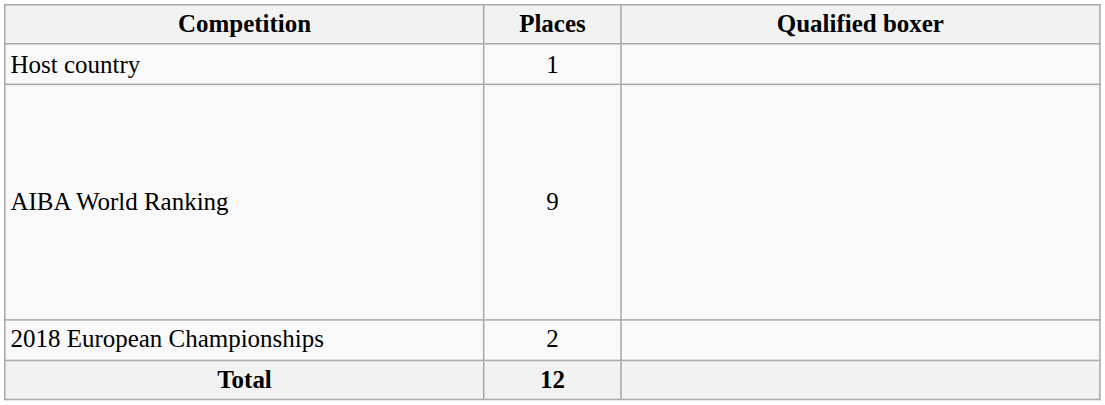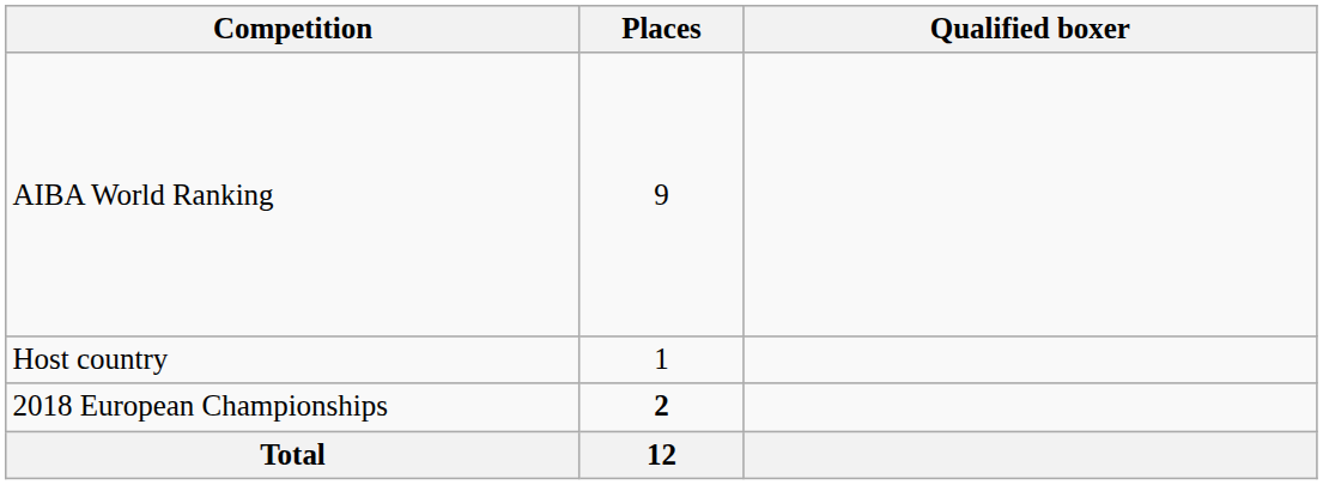 <table class=wikitable>
 <tr>
 <th width=300>Competition</th>
 <th width=80>Places</th>
 <th width=300>Qualified boxer</th>
 </tr>
 <tr>
+<td>AIBA World Ranking</td>
+<td align="center">9</td>
+<td><br><br><br><br><br><br><br><br></td>
+</tr>
+<tr>
 <td>Host country</td>
 <td align="center">1</td>
 <td></td>
 </tr>
 <tr>
-<td>AIBA World Ranking</td>
-<td align="center">9</td>
-<td><br><br><br><br><br><br><br><br></td>
-</tr>
-<tr>
 <td>2018 European Championships</td>
-<td align="center">2</td>
+<td align="center"><strong>2</strong></td>
 <td><br></td>
 </tr>
 <tr>
 <th>Total</th>
 <th>12</th>
 <th></th>
 </tr>
 </table>
